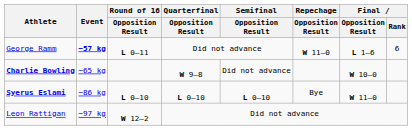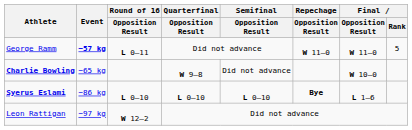 <table class="wikitable" style="font-size:90%">
 <tr>
 <th rowspan=2>Athlete</th>
 <th rowspan=2>Event</th>
 <th>Round of 16</th>
 <th>Quarterfinal</th>
 <th>Semifinal</th>
 <th>Repechage</th>
 <th colspan=2>Final / </th>
 </tr>
 <tr style="font-size: 95%">
 <th>Opposition<br>Result</th>
 <th>Opposition<br>Result</th>
 <th>Opposition<br>Result</th>
 <th>Opposition<br>Result</th>
 <th>Opposition<br>Result</th>
 <th>Rank</th>
 </tr>
 <tr align=center>
 <td align=left><a href='#'>George Ramm</a></td>
 <td align=left><strong><a href='#'>−57 kg</a></strong></td>
 <td><br><strong>L</strong> 0–11</td>
 <td colspan=2>Did not advance</td>
 <td><br><strong>W</strong> 11–0</td>
-<td><br><strong>L</strong> 1–6</td>
-<td>6</td>
+<td><br><strong>W</strong> 11–0</td>
+<td>5</td>
 </tr>
 <tr align=center>
 <td align=left><strong><a href='#'>Charlie Bowling</a></strong></td>
 <td align=left><a href='#'>−65 kg</a></td>
 <td></td>
 <td><br><strong>W</strong> 9–8</td>
 <td>Did not advance</td>
 <td></td>
 <td><br><strong>W</strong> 10–0</td>
 <td></td>
 </tr>
 <tr align=center>
 <td align=left><strong><a href='#'>Syerus Eslami</a></strong></td>
 <td align=left><a href='#'>−86 kg</a></td>
 <td><br><strong>L</strong> 0–10</td>
 <td><br><strong>L</strong> 0–10</td>
 <td><br><strong>L</strong> 0–10</td>
-<td>Bye</td>
-<td><br><strong>W</strong> 11–0</td>
+<td><strong>Bye</strong></td>
+<td><br><strong>L</strong> 1–6</td>
 <td></td>
 </tr>
 <tr align=center>
 <td align=left><a href='#'>Leon Rattigan</a></td>
 <td align=left><a href='#'>−97 kg</a></td>
 <td><br><strong>W</strong> 12–2</td>
 <td colspan=5>Did not advance</td>
 </tr>
 </table>
